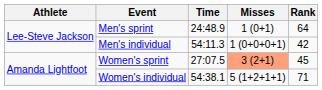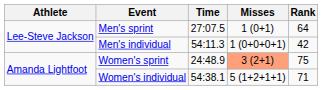 <table class="wikitable" style="font-size:90%">
 <tr>
 <th>Athlete</th>
 <th>Event</th>
 <th>Time</th>
 <th>Misses</th>
 <th>Rank</th>
 </tr>
 <tr align=center>
 <td style="text-align:left;" rowspan="2"><a href='#'>Lee-Steve Jackson</a></td>
 <td align=left><a href='#'>Men's sprint</a></td>
-<td>24:48.9</td>
+<td>27:07.5</td>
 <td>1 (0+1)</td>
 <td>64</td>
 </tr>
 <tr align=center>
 <td align=left><a href='#'>Men's individual</a></td>
 <td>54:11.3</td>
 <td>1 (0+0+0+1)</td>
 <td>42</td>
 </tr>
 <tr align=center>
 <td style="text-align:left;" rowspan="2"><a href='#'>Amanda Lightfoot</a></td>
 <td align=left><a href='#'>Women's sprint</a></td>
-<td>27:07.5</td>
+<td>24:48.9</td>
 <td style="background: lightsalmon;">3 (2+1)</td>
-<td>45</td>
+<td>75</td>
 </tr>
 <tr align=center>
 <td align=left><a href='#'>Women's individual</a></td>
 <td>54:38.1</td>
 <td>5 (1+2+1+1)</td>
 <td>71</td>
 </tr>
 </table>
